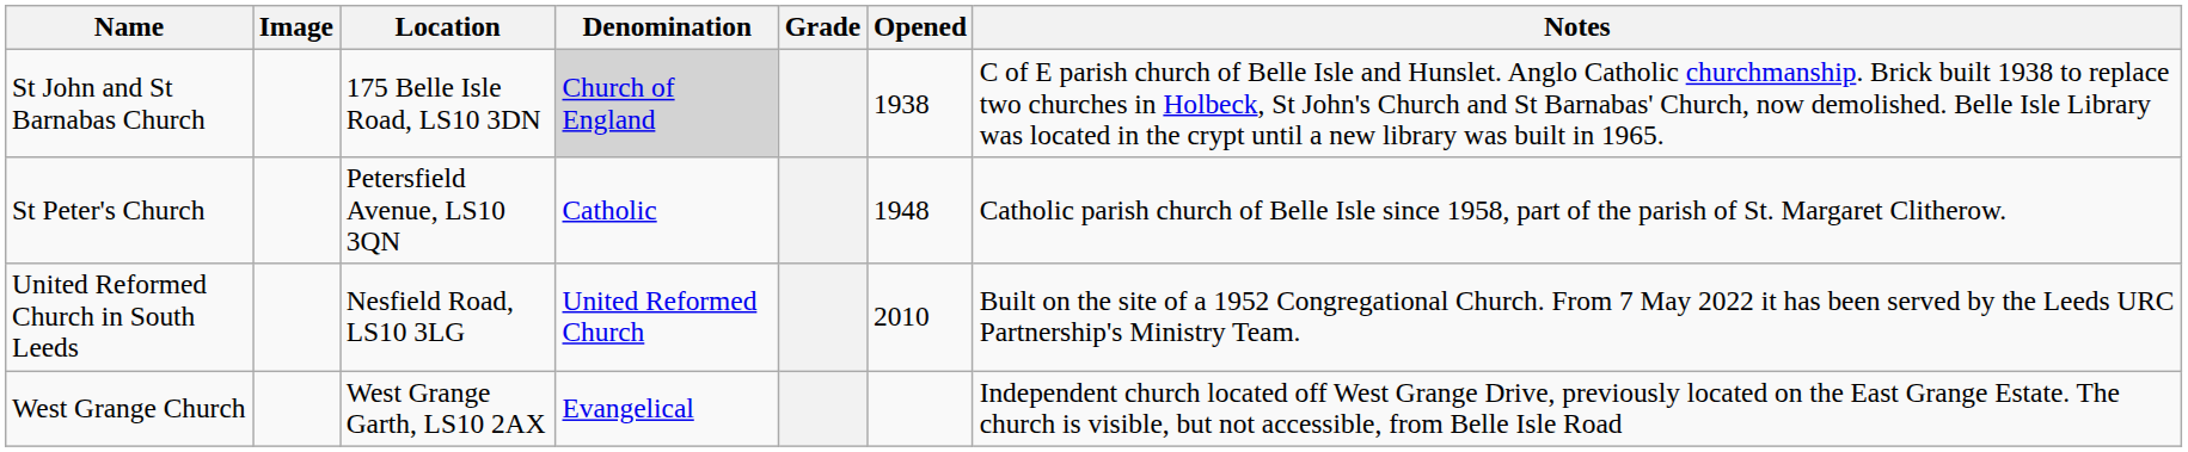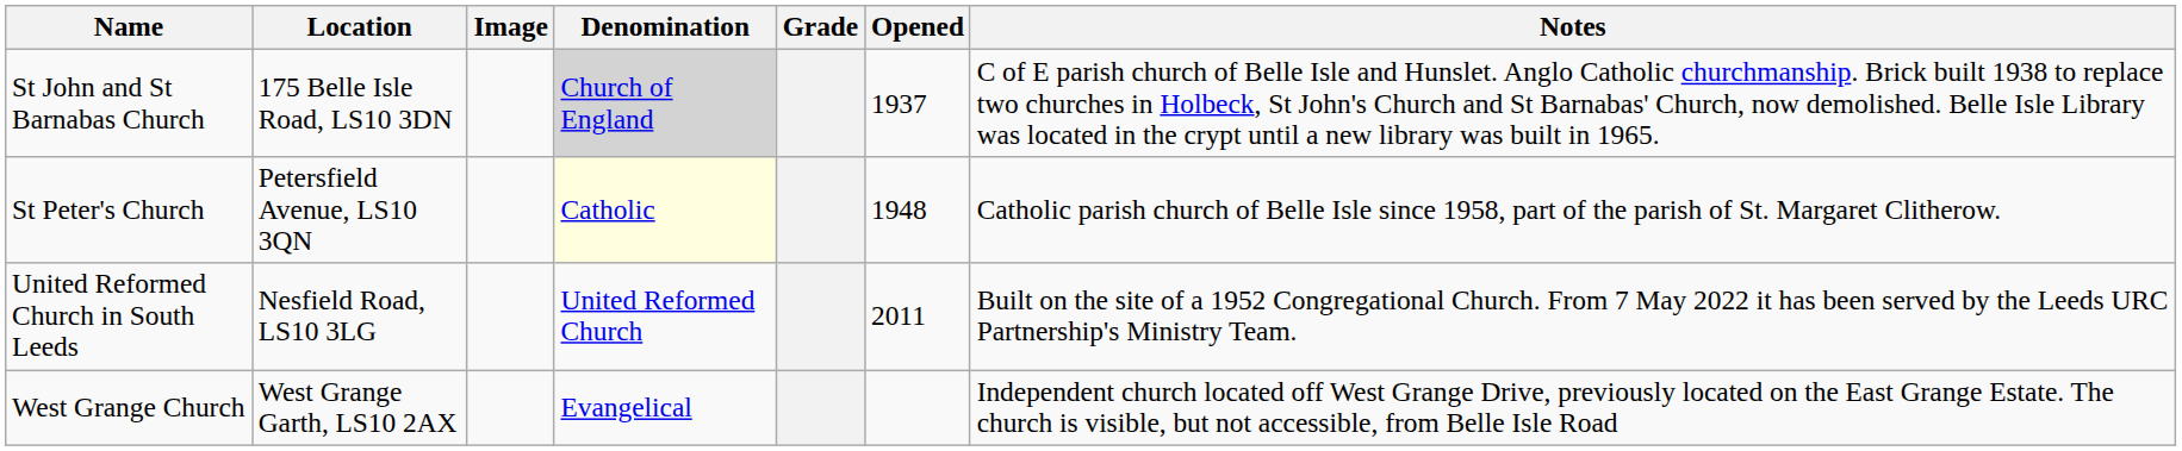 <table class="wikitable sortable">
 <tr>
 <th>Name</th>
+<th>Location</th>
 <th class="unsortable">Image</th>
-<th>Location</th>
 <th>Denomination</th>
 <th>Grade</th>
 <th>Opened</th>
 <th class="unsortable">Notes</th>
 </tr>
 <tr>
 <td>St John and St Barnabas Church</td>
+<td>175 Belle Isle Road, LS10 3DN</td>
 <td></td>
-<td>175 Belle Isle Road, LS10 3DN</td>
 <td style="background: lightgrey;"><a href='#'>Church of England</a></td>
 <th></th>
-<td>1938</td>
+<td>1937</td>
 <td>C of E parish church of Belle Isle and Hunslet. Anglo Catholic <a href='#'>churchmanship</a>. Brick built 1938 to replace two churches in <a href='#'>Holbeck</a>, St John's Church and St Barnabas' Church, now demolished. Belle Isle Library was located in the crypt until a new library was built in 1965.</td>
 </tr>
 <tr>
 <td>St Peter's Church</td>
+<td>Petersfield Avenue, LS10 3QN</td>
 <td></td>
-<td>Petersfield Avenue, LS10 3QN</td>
-<td><a href='#'>Catholic</a></td>
+<td style="background: lightyellow;"><a href='#'>Catholic</a></td>
 <th></th>
 <td>1948</td>
 <td>Catholic parish church of Belle Isle since 1958, part of the parish of St. Margaret Clitherow.</td>
 </tr>
 <tr>
 <td>United Reformed Church in South Leeds </td>
+<td>Nesfield Road, LS10 3LG</td>
 <td></td>
-<td>Nesfield Road, LS10 3LG</td>
 <td><a href='#'>United Reformed Church</a></td>
 <th></th>
-<td>2010</td>
+<td>2011</td>
 <td>Built on the site of a 1952 Congregational Church. From 7 May 2022 it has been served by the Leeds URC Partnership's Ministry Team.</td>
 </tr>
 <tr>
 <td>West Grange Church </td>
+<td>West Grange Garth, LS10 2AX</td>
 <td></td>
-<td>West Grange Garth, LS10 2AX</td>
 <td><a href='#'>Evangelical</a></td>
 <th></th>
 <td></td>
 <td>Independent church located off West Grange Drive, previously located on the East Grange Estate. The church is visible, but not accessible, from Belle Isle Road</td>
 </tr>
 </table>
